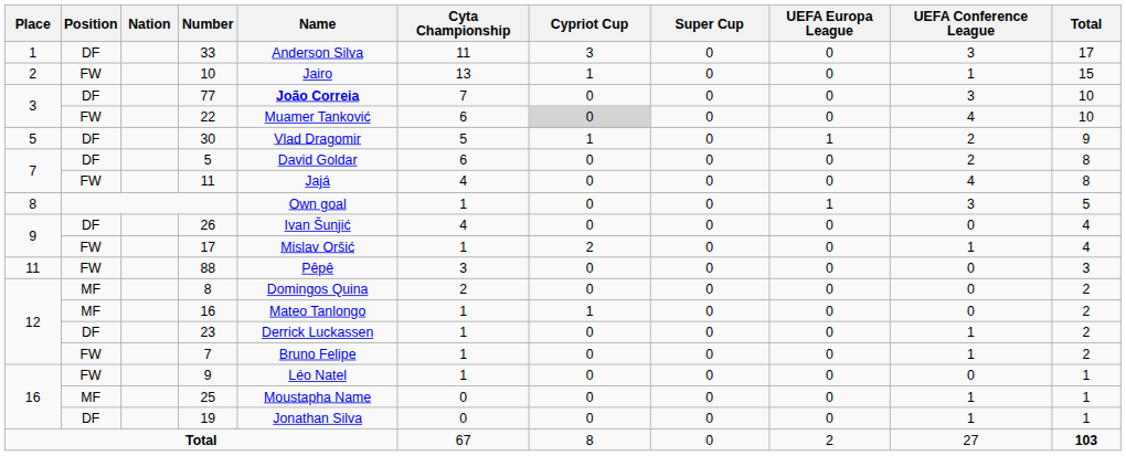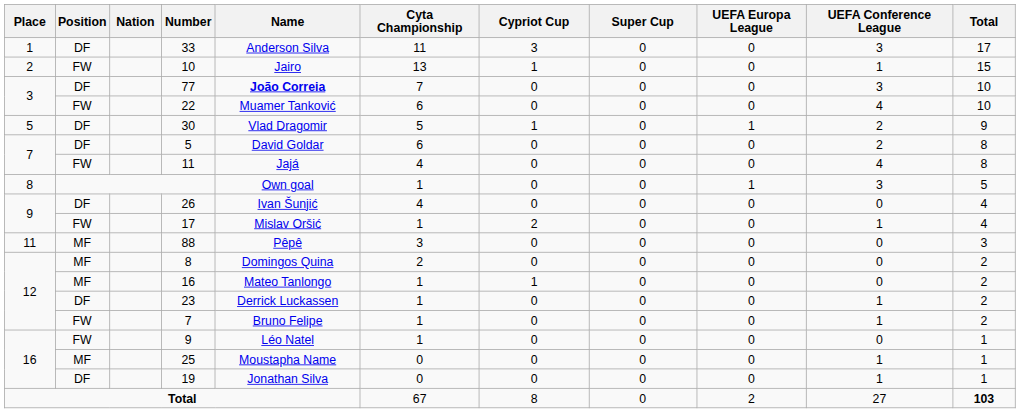 <table class="wikitable" style="font-size: 95%; text-align: center;">
 <tr>
 <th width=60>Place</th>
 <th width=60>Position</th>
 <th width=60>Nation</th>
 <th width=60>Number</th>
 <th width=200>Name</th>
 <th width=150>Cyta Championship</th>
 <th width=150>Cypriot Cup</th>
 <th width=150>Super Cup</th>
 <th width=150>UEFA Europa League</th>
 <th width=200>UEFA Conference League</th>
 <th width=80>Total</th>
 </tr>
 <tr>
 <td>1</td>
 <td>DF</td>
 <td></td>
 <td>33</td>
 <td><a href='#'>Anderson Silva</a></td>
 <td>11</td>
 <td>3</td>
 <td>0</td>
 <td>0</td>
 <td>3</td>
 <td>17</td>
 </tr>
 <tr>
 <td>2</td>
 <td>FW</td>
 <td></td>
 <td>10</td>
 <td><a href='#'>Jairo</a></td>
 <td>13</td>
 <td>1</td>
 <td>0</td>
 <td>0</td>
 <td>1</td>
 <td>15</td>
 </tr>
 <tr>
 <td rowspan="2">3</td>
 <td>DF</td>
 <td></td>
 <td>77</td>
 <td><strong><a href='#'>João Correia</a></strong></td>
 <td>7</td>
 <td>0</td>
 <td>0</td>
 <td>0</td>
 <td>3</td>
 <td>10</td>
 </tr>
 <tr>
 <td>FW</td>
 <td></td>
 <td>22</td>
 <td><a href='#'>Muamer Tanković</a></td>
 <td>6</td>
-<td style="background: lightgrey;">0</td>
+<td>0</td>
 <td>0</td>
 <td>0</td>
 <td>4</td>
 <td>10</td>
 </tr>
 <tr>
 <td>5</td>
 <td>DF</td>
 <td></td>
 <td>30</td>
 <td><a href='#'>Vlad Dragomir</a></td>
 <td>5</td>
 <td>1</td>
 <td>0</td>
 <td>1</td>
 <td>2</td>
 <td>9</td>
 </tr>
 <tr>
 <td rowspan="2">7</td>
 <td>DF</td>
 <td></td>
 <td>5</td>
 <td><a href='#'>David Goldar</a></td>
 <td>6</td>
 <td>0</td>
 <td>0</td>
 <td>0</td>
 <td>2</td>
 <td>8</td>
 </tr>
 <tr>
 <td>FW</td>
 <td></td>
 <td>11</td>
 <td><a href='#'>Jajá</a></td>
 <td>4</td>
 <td>0</td>
 <td>0</td>
 <td>0</td>
 <td>4</td>
 <td>8</td>
 </tr>
 <tr>
 <td>8</td>
 <td colspan="3"></td>
 <td><a href='#'>Own goal</a></td>
 <td>1</td>
 <td>0</td>
 <td>0</td>
 <td>1</td>
 <td>3</td>
 <td>5</td>
 </tr>
 <tr>
 <td rowspan="2">9</td>
 <td>DF</td>
 <td></td>
 <td>26</td>
 <td><a href='#'>Ivan Šunjić</a></td>
 <td>4</td>
 <td>0</td>
 <td>0</td>
 <td>0</td>
 <td>0</td>
 <td>4</td>
 </tr>
 <tr>
 <td>FW</td>
 <td></td>
 <td>17</td>
 <td><a href='#'>Mislav Oršić</a></td>
 <td>1</td>
 <td>2</td>
 <td>0</td>
 <td>0</td>
 <td>1</td>
 <td>4</td>
 </tr>
 <tr>
 <td>11</td>
-<td>FW</td>
+<td>MF</td>
 <td></td>
 <td>88</td>
 <td><a href='#'>Pêpê</a></td>
 <td>3</td>
 <td>0</td>
 <td>0</td>
 <td>0</td>
 <td>0</td>
 <td>3</td>
 </tr>
 <tr>
 <td rowspan="4">12</td>
 <td>MF</td>
 <td></td>
 <td>8</td>
 <td><a href='#'>Domingos Quina</a></td>
 <td>2</td>
 <td>0</td>
 <td>0</td>
 <td>0</td>
 <td>0</td>
 <td>2</td>
 </tr>
 <tr>
 <td>MF</td>
 <td></td>
 <td>16</td>
 <td><a href='#'>Mateo Tanlongo</a></td>
 <td>1</td>
 <td>1</td>
 <td>0</td>
 <td>0</td>
 <td>0</td>
 <td>2</td>
 </tr>
 <tr>
 <td>DF</td>
 <td></td>
 <td>23</td>
 <td><a href='#'>Derrick Luckassen</a></td>
 <td>1</td>
 <td>0</td>
 <td>0</td>
 <td>0</td>
 <td>1</td>
 <td>2</td>
 </tr>
 <tr>
 <td>FW</td>
 <td></td>
 <td>7</td>
 <td><a href='#'>Bruno Felipe</a></td>
 <td>1</td>
 <td>0</td>
 <td>0</td>
 <td>0</td>
 <td>1</td>
 <td>2</td>
 </tr>
 <tr>
 <td rowspan="3">16</td>
 <td>FW</td>
 <td></td>
 <td>9</td>
 <td><a href='#'>Léo Natel</a></td>
 <td>1</td>
 <td>0</td>
 <td>0</td>
 <td>0</td>
 <td>0</td>
 <td>1</td>
 </tr>
 <tr>
 <td>MF</td>
 <td></td>
 <td>25</td>
 <td><a href='#'>Moustapha Name</a></td>
 <td>0</td>
 <td>0</td>
 <td>0</td>
 <td>0</td>
 <td>1</td>
 <td>1</td>
 </tr>
 <tr>
 <td>DF</td>
 <td></td>
 <td>19</td>
 <td><a href='#'>Jonathan Silva</a></td>
 <td>0</td>
 <td>0</td>
 <td>0</td>
 <td>0</td>
 <td>1</td>
 <td>1</td>
 </tr>
 <tr>
 <td colspan="5"><strong>Total</strong></td>
 <td>67</td>
 <td>8</td>
 <td>0</td>
 <td>2</td>
 <td>27</td>
 <td><strong>103</strong></td>
 </tr>
 </table>
